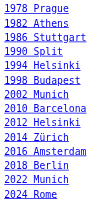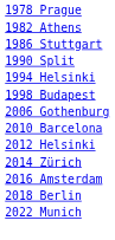 <table>
 <tr>
 <td><a href='#'>1978 Prague</a><br></td>
 <td></td>
 <td></td>
 <td></td>
 </tr>
 <tr>
 <td><a href='#'>1982 Athens</a><br></td>
 <td></td>
 <td></td>
 <td></td>
 </tr>
 <tr>
 <td><a href='#'>1986 Stuttgart</a><br></td>
 <td></td>
 <td></td>
 <td></td>
 </tr>
 <tr>
 <td><a href='#'>1990 Split</a><br></td>
 <td></td>
 <td></td>
 <td></td>
 </tr>
 <tr>
 <td><a href='#'>1994 Helsinki</a><br></td>
 <td></td>
 <td></td>
 <td></td>
 </tr>
 <tr>
 <td><a href='#'>1998 Budapest</a><br></td>
 <td></td>
 <td></td>
 <td></td>
 </tr>
 <tr>
-<td><a href='#'>2002 Munich</a><br></td>
+<td><a href='#'>2006 Gothenburg</a><br></td>
 <td></td>
 <td></td>
 <td></td>
 </tr>
 <tr>
 <td><a href='#'>2010 Barcelona</a><br></td>
 <td></td>
 <td></td>
 <td></td>
 </tr>
 <tr>
 <td><a href='#'>2012 Helsinki</a><br></td>
 <td></td>
 <td></td>
 <td></td>
 </tr>
 <tr>
 <td><a href='#'>2014 Zürich</a><br></td>
 <td></td>
 <td></td>
 <td></td>
 </tr>
 <tr>
 <td><a href='#'>2016 Amsterdam</a><br></td>
 <td></td>
 <td></td>
 <td></td>
 </tr>
 <tr>
 <td><a href='#'>2018 Berlin</a><br></td>
 <td></td>
 <td></td>
 <td></td>
 </tr>
 <tr>
 <td><a href='#'>2022 Munich</a><br></td>
 <td></td>
 <td></td>
 <td></td>
 </tr>
-<tr>
-<td><a href='#'>2024 Rome</a><br></td>
-<td></td>
-<td></td>
-<td></td>
-</tr>
 </table>
